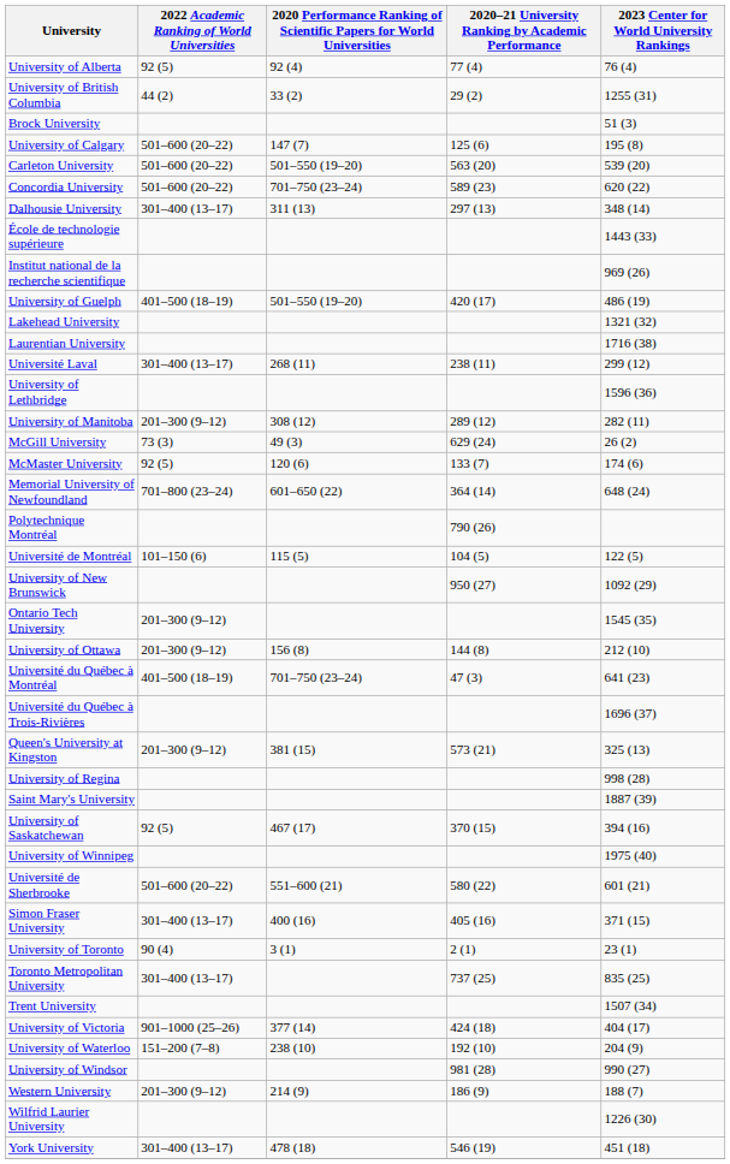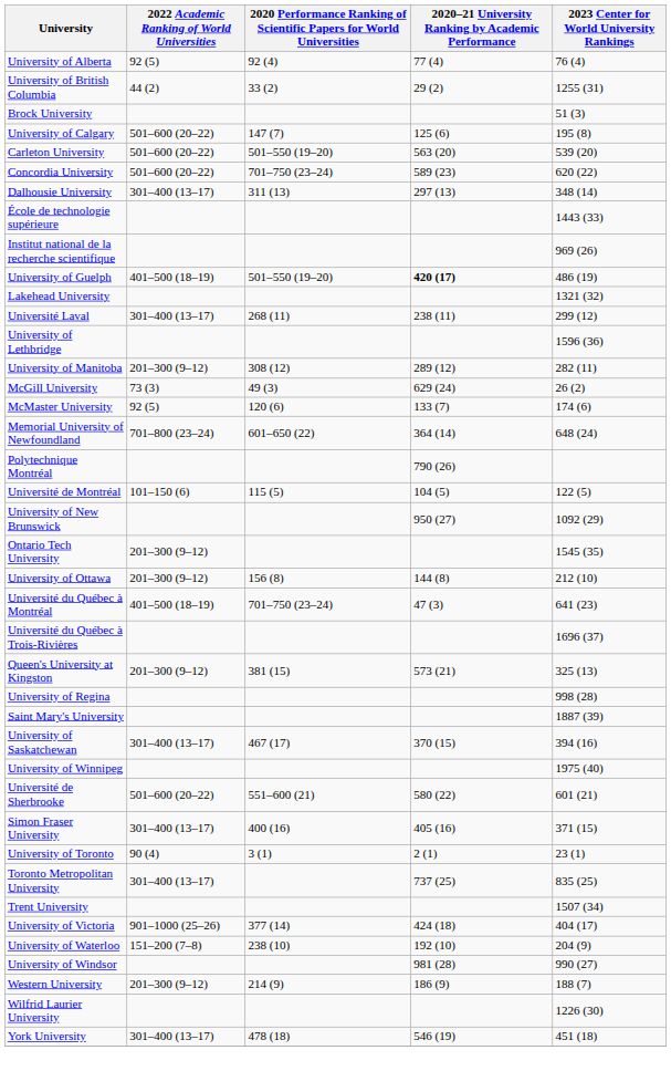 <table class="wikitable sortable">
 <tr>
 <th>University</th>
 <th data-sort-type="number">2022 <em> <a href='#'>Academic Ranking of World Universities</a></em></th>
 <th data-sort-type="number">2020 <a href='#'>Performance Ranking of Scientific Papers for World Universities</a></th>
 <th data-sort-type="number">2020–21 <a href='#'>University Ranking by Academic Performance</a></th>
 <th data-sort-type="number">2023 <a href='#'>Center for World University Rankings</a></th>
 </tr>
 <tr>
 <td><a href='#'>University of Alberta</a></td>
 <td>92 (5)</td>
 <td>92 (4)</td>
 <td>77 (4)</td>
 <td>76 (4)</td>
 </tr>
 <tr>
 <td><a href='#'>University of British Columbia</a></td>
 <td>44 (2)</td>
 <td>33 (2)</td>
 <td>29 (2)</td>
 <td>1255 (31)</td>
 </tr>
 <tr>
 <td><a href='#'>Brock University</a></td>
 <td></td>
 <td></td>
 <td></td>
 <td>51 (3)</td>
 </tr>
 <tr>
 <td><a href='#'>University of Calgary</a></td>
 <td>501–600 (20–22)</td>
 <td>147 (7)</td>
 <td>125 (6)</td>
 <td>195 (8)</td>
 </tr>
 <tr>
 <td><a href='#'>Carleton University</a></td>
 <td>501–600 (20–22)</td>
 <td>501–550 (19–20)</td>
 <td>563 (20)</td>
 <td>539 (20)</td>
 </tr>
 <tr>
 <td><a href='#'>Concordia University</a></td>
 <td>501–600 (20–22)</td>
 <td>701–750 (23–24)</td>
 <td>589 (23)</td>
 <td>620 (22)</td>
 </tr>
 <tr>
 <td><a href='#'>Dalhousie University</a></td>
 <td>301–400 (13–17)</td>
 <td>311 (13)</td>
 <td>297 (13)</td>
 <td>348 (14)</td>
 </tr>
 <tr>
 <td><a href='#'>École de technologie supérieure</a></td>
 <td></td>
 <td></td>
 <td></td>
 <td>1443 (33)</td>
 </tr>
 <tr>
 <td><a href='#'>Institut national de la recherche scientifique</a></td>
 <td></td>
 <td></td>
 <td></td>
 <td>969 (26)</td>
 </tr>
 <tr>
 <td><a href='#'>University of Guelph</a></td>
 <td>401–500 (18–19)</td>
 <td>501–550 (19–20)</td>
-<td>420 (17)</td>
+<td><strong>420 (17)</strong></td>
 <td>486 (19)</td>
 </tr>
 <tr>
 <td><a href='#'>Lakehead University</a></td>
 <td></td>
 <td></td>
 <td></td>
 <td>1321 (32)</td>
-</tr>
-<tr>
-<td><a href='#'>Laurentian University</a></td>
-<td></td>
-<td></td>
-<td></td>
-<td>1716 (38)</td>
 </tr>
 <tr>
 <td><a href='#'>Université Laval</a></td>
 <td>301–400 (13–17)</td>
 <td>268 (11)</td>
 <td>238 (11)</td>
 <td>299 (12)</td>
 </tr>
 <tr>
 <td><a href='#'>University of Lethbridge</a></td>
 <td></td>
 <td></td>
 <td></td>
 <td>1596 (36)</td>
 </tr>
 <tr>
 <td><a href='#'>University of Manitoba</a></td>
 <td>201–300 (9–12)</td>
 <td>308 (12)</td>
 <td>289 (12)</td>
 <td>282 (11)</td>
 </tr>
 <tr>
 <td><a href='#'>McGill University</a></td>
 <td>73 (3)</td>
 <td>49 (3)</td>
 <td>629 (24)</td>
 <td>26 (2)</td>
 </tr>
 <tr>
 <td><a href='#'>McMaster University</a></td>
 <td>92 (5)</td>
 <td>120 (6)</td>
 <td>133 (7)</td>
 <td>174 (6)</td>
 </tr>
 <tr>
 <td><a href='#'>Memorial University of Newfoundland</a></td>
 <td>701–800 (23–24)</td>
 <td>601–650 (22)</td>
 <td>364 (14)</td>
 <td>648 (24)</td>
 </tr>
 <tr>
 <td><a href='#'>Polytechnique Montréal</a></td>
 <td></td>
 <td></td>
 <td>790 (26)</td>
 <td></td>
 </tr>
 <tr>
 <td><a href='#'>Université de Montréal</a></td>
 <td>101–150 (6)</td>
 <td>115 (5)</td>
 <td>104 (5)</td>
 <td>122 (5)</td>
 </tr>
 <tr>
 <td><a href='#'>University of New Brunswick</a></td>
 <td></td>
 <td></td>
 <td>950 (27)</td>
 <td>1092 (29)</td>
 </tr>
 <tr>
 <td><a href='#'>Ontario Tech University</a></td>
 <td>201–300 (9–12)</td>
 <td></td>
 <td></td>
 <td>1545 (35)</td>
 </tr>
 <tr>
 <td><a href='#'>University of Ottawa</a></td>
 <td>201–300 (9–12)</td>
 <td>156 (8)</td>
 <td>144 (8)</td>
 <td>212 (10)</td>
 </tr>
 <tr>
 <td><a href='#'>Université du Québec à Montréal</a></td>
 <td>401–500 (18–19)</td>
 <td>701–750 (23–24)</td>
 <td>47 (3)</td>
 <td>641 (23)</td>
 </tr>
 <tr>
 <td><a href='#'>Université du Québec à Trois-Rivières</a></td>
 <td></td>
 <td></td>
 <td></td>
 <td>1696 (37)</td>
 </tr>
 <tr>
 <td><a href='#'>Queen's University at Kingston</a></td>
 <td>201–300 (9–12)</td>
 <td>381 (15)</td>
 <td>573 (21)</td>
 <td>325 (13)</td>
 </tr>
 <tr>
 <td><a href='#'>University of Regina</a></td>
 <td></td>
 <td></td>
 <td></td>
 <td>998 (28)</td>
 </tr>
 <tr>
 <td><a href='#'>Saint Mary's University</a></td>
 <td></td>
 <td></td>
 <td></td>
 <td>1887 (39)</td>
 </tr>
 <tr>
 <td><a href='#'>University of Saskatchewan</a></td>
-<td>92 (5)</td>
+<td>301–400 (13–17)</td>
 <td>467 (17)</td>
 <td>370 (15)</td>
 <td>394 (16)</td>
 </tr>
 <tr>
 <td><a href='#'>University of Winnipeg</a></td>
 <td></td>
 <td></td>
 <td></td>
 <td>1975 (40)</td>
 </tr>
 <tr>
 <td><a href='#'>Université de Sherbrooke</a></td>
 <td>501–600 (20–22)</td>
 <td>551–600 (21)</td>
 <td>580 (22)</td>
 <td>601 (21)</td>
 </tr>
 <tr>
 <td><a href='#'>Simon Fraser University</a></td>
 <td>301–400 (13–17)</td>
 <td>400 (16)</td>
 <td>405 (16)</td>
 <td>371 (15)</td>
 </tr>
 <tr>
 <td><a href='#'>University of Toronto</a></td>
 <td>90 (4)</td>
 <td>3 (1)</td>
 <td>2 (1)</td>
 <td>23 (1)</td>
 </tr>
 <tr>
 <td><a href='#'>Toronto Metropolitan University</a></td>
 <td>301–400 (13–17)</td>
 <td></td>
 <td>737 (25)</td>
 <td>835 (25)</td>
 </tr>
 <tr>
 <td><a href='#'>Trent University</a></td>
 <td></td>
 <td></td>
 <td></td>
 <td>1507 (34)</td>
 </tr>
 <tr>
 <td><a href='#'>University of Victoria</a></td>
 <td>901–1000 (25–26)</td>
 <td>377 (14)</td>
 <td>424 (18)</td>
 <td>404 (17)</td>
 </tr>
 <tr>
 <td><a href='#'>University of Waterloo</a></td>
 <td>151–200 (7–8)</td>
 <td>238 (10)</td>
 <td>192 (10)</td>
 <td>204 (9)</td>
 </tr>
 <tr>
 <td><a href='#'>University of Windsor</a></td>
 <td></td>
 <td></td>
 <td>981 (28)</td>
 <td>990 (27)</td>
 </tr>
 <tr>
 <td><a href='#'>Western University</a></td>
 <td>201–300 (9–12)</td>
 <td>214 (9)</td>
 <td>186 (9)</td>
 <td>188 (7)</td>
 </tr>
 <tr>
 <td><a href='#'>Wilfrid Laurier University</a></td>
 <td></td>
 <td></td>
 <td></td>
 <td>1226 (30)</td>
 </tr>
 <tr>
 <td><a href='#'>York University</a></td>
 <td>301–400 (13–17)</td>
 <td>478 (18)</td>
 <td>546 (19)</td>
 <td>451 (18)</td>
 </tr>
 <tr>
 </tr>
 </table>
